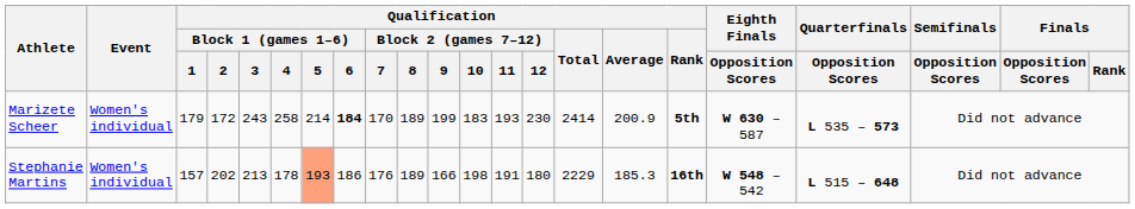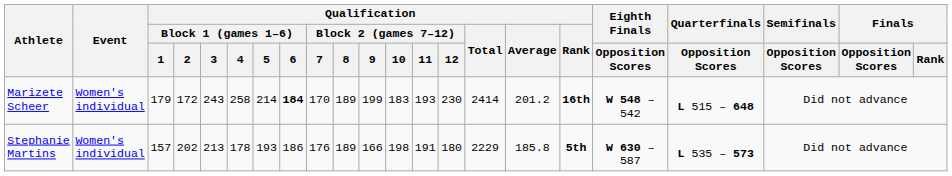 <table class="wikitable" style="font-size:90%">
 <tr>
 <th rowspan=3>Athlete</th>
 <th rowspan=3>Event</th>
 <th colspan=15>Qualification</th>
 <th rowspan=2>Eighth Finals</th>
 <th rowspan=2>Quarterfinals</th>
 <th rowspan=2>Semifinals</th>
 <th rowspan=2 colspan=2>Finals</th>
 </tr>
 <tr>
 <th colspan=6>Block 1 (games 1–6)</th>
 <th colspan=6>Block 2 (games 7–12)</th>
 <th rowspan=2>Total</th>
 <th rowspan=2>Average</th>
 <th rowspan=2>Rank</th>
 </tr>
 <tr>
 <th>1</th>
 <th>2</th>
 <th>3</th>
 <th>4</th>
 <th>5</th>
 <th>6</th>
 <th>7</th>
 <th>8</th>
 <th>9</th>
 <th>10</th>
 <th>11</th>
 <th>12</th>
 <th>Opposition<br>Scores</th>
 <th>Opposition<br>Scores</th>
 <th>Opposition<br>Scores</th>
 <th>Opposition<br>Scores</th>
 <th>Rank</th>
 </tr>
 <tr>
 <td><a href='#'>Marizete Scheer</a></td>
 <td><a href='#'>Women's individual</a><br></td>
 <td align=center>179</td>
 <td align=center>172</td>
 <td align=center>243</td>
 <td align=center>258</td>
 <td align=center>214</td>
 <td align=center><strong>184</strong></td>
 <td align=center>170</td>
 <td align=center>189</td>
 <td align=center>199</td>
 <td align=center>183</td>
 <td align=center>193</td>
 <td align=center>230</td>
 <td align=center>2414</td>
-<td align=center>200.9</td>
-<td align=center><strong>5th</strong></td>
-<td align=center><br><strong>W</strong> <strong>630</strong> – 587</td>
-<td align=center><br><strong>L</strong> 535 – <strong>573</strong></td>
+<td align=center>201.2</td>
+<td align=center><strong>16th</strong></td>
+<td align=center><br><strong>W</strong> <strong>548</strong> – 542</td>
+<td align=center><br><strong>L</strong> 515 – <strong>648</strong></td>
 <td align=center colspan=4>Did not advance</td>
 </tr>
 <tr>
 <td><a href='#'>Stephanie Martins</a></td>
 <td><a href='#'>Women's individual</a></td>
 <td align=center>157</td>
 <td align=center>202</td>
 <td align=center>213</td>
 <td align=center>178</td>
-<td align=center style="background: lightsalmon;">193</td>
+<td align=center>193</td>
 <td align=center>186</td>
 <td align=center>176</td>
 <td align=center>189</td>
 <td align=center>166</td>
 <td align=center>198</td>
 <td align=center>191</td>
 <td align=center>180</td>
 <td align=center>2229</td>
-<td align=center>185.3</td>
-<td align=center><strong>16th</strong></td>
-<td align=center><br><strong>W</strong> <strong>548</strong> – 542</td>
-<td align=center><br><strong>L</strong> 515 – <strong>648</strong></td>
+<td align=center>185.8</td>
+<td align=center><strong>5th</strong></td>
+<td align=center><br><strong>W</strong> <strong>630</strong> – 587</td>
+<td align=center><br><strong>L</strong> 535 – <strong>573</strong></td>
 <td align=center colspan=4>Did not advance</td>
 </tr>
 </table>
